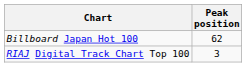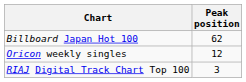 <table class="wikitable">
 <tr>
 <th>Chart</th>
 <th>Peak<br>position</th>
 </tr>
 <tr>
 <td><em>Billboard</em> <a href='#'>Japan Hot 100</a></td>
 <td align="center">62</td>
 </tr>
 <tr>
+<td><em><a href='#'>Oricon</a></em> weekly singles</td>
+<td align="center">12</td>
+</tr>
+<tr>
 <td><em><a href='#'>RIAJ</a></em> <a href='#'>Digital Track Chart</a> Top 100</td>
 <td align="center">3</td>
 </tr>
 </table>
